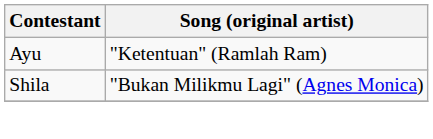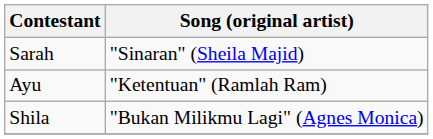 <table class="wikitable" style="font-size:90%;">
 <tr>
 <th>Contestant</th>
 <th>Song (original artist)</th>
+</tr>
+<tr>
+<td>Sarah</td>
+<td>"Sinaran" (<a href='#'>Sheila Majid</a>)</td>
 </tr>
 <tr>
 <td>Ayu</td>
 <td>"Ketentuan" (Ramlah Ram)</td>
 </tr>
 <tr>
 <td>Shila</td>
 <td>"Bukan Milikmu Lagi" (<a href='#'>Agnes Monica</a>)</td>
 </tr>
 <tr>
 </tr>
 </table>
